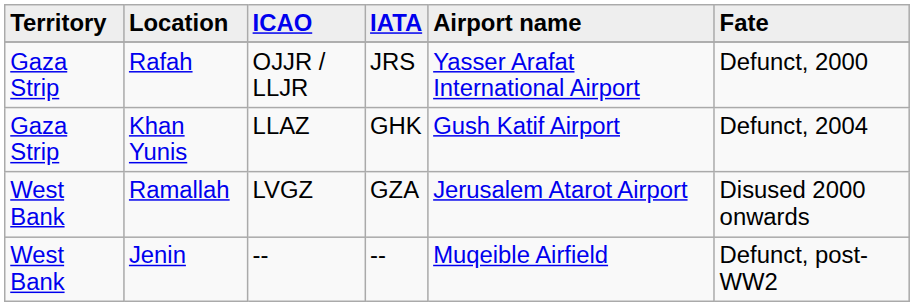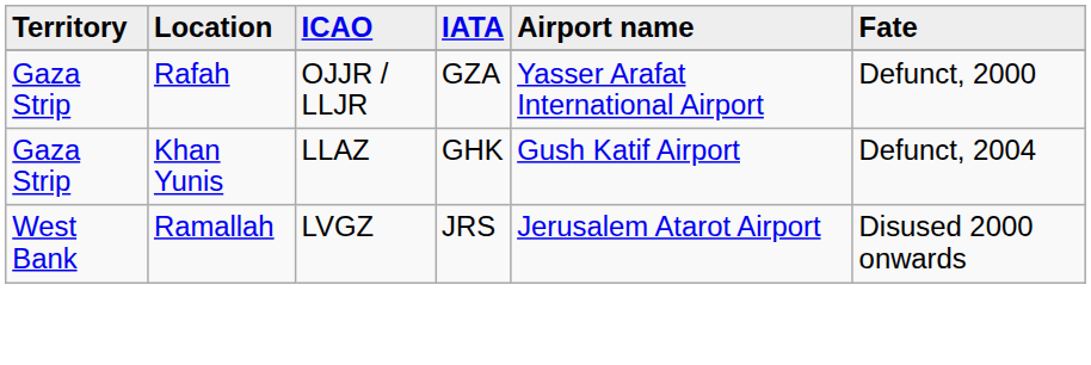 <table class="wikitable sortable">
 <tr valign=baseline style="font-weight:bold; background:#EEEEEE;">
 <td>Territory</td>
 <td>Location</td>
 <td><a href='#'>ICAO</a></td>
 <td><a href='#'>IATA</a></td>
 <td>Airport name</td>
 <td>Fate</td>
 </tr>
 <tr style="font-weight:bold; background:#DDDDDD;">
 </tr>
 <tr valign=top>
 <td><a href='#'>Gaza Strip</a></td>
 <td><a href='#'>Rafah</a></td>
 <td>OJJR / LLJR</td>
-<td>JRS</td>
+<td>GZA</td>
 <td><a href='#'>Yasser Arafat International Airport</a></td>
 <td>Defunct, 2000</td>
 </tr>
 <tr valign=top>
 <td><a href='#'>Gaza Strip</a></td>
 <td><a href='#'>Khan Yunis</a></td>
 <td>LLAZ</td>
 <td>GHK</td>
 <td><a href='#'>Gush Katif Airport</a></td>
 <td>Defunct, 2004</td>
 </tr>
 <tr valign=top>
 <td><a href='#'>West Bank</a></td>
 <td><a href='#'>Ramallah</a></td>
 <td>LVGZ</td>
-<td>GZA</td>
+<td>JRS</td>
 <td><a href='#'>Jerusalem Atarot Airport</a></td>
 <td>Disused 2000 onwards</td>
 </tr>
-<tr valign=top>
-<td><a href='#'>West Bank</a></td>
-<td><a href='#'>Jenin</a></td>
-<td>--</td>
-<td>--</td>
-<td><a href='#'>Muqeible Airfield</a></td>
-<td>Defunct, post-WW2</td>
-</tr>
 </table>
